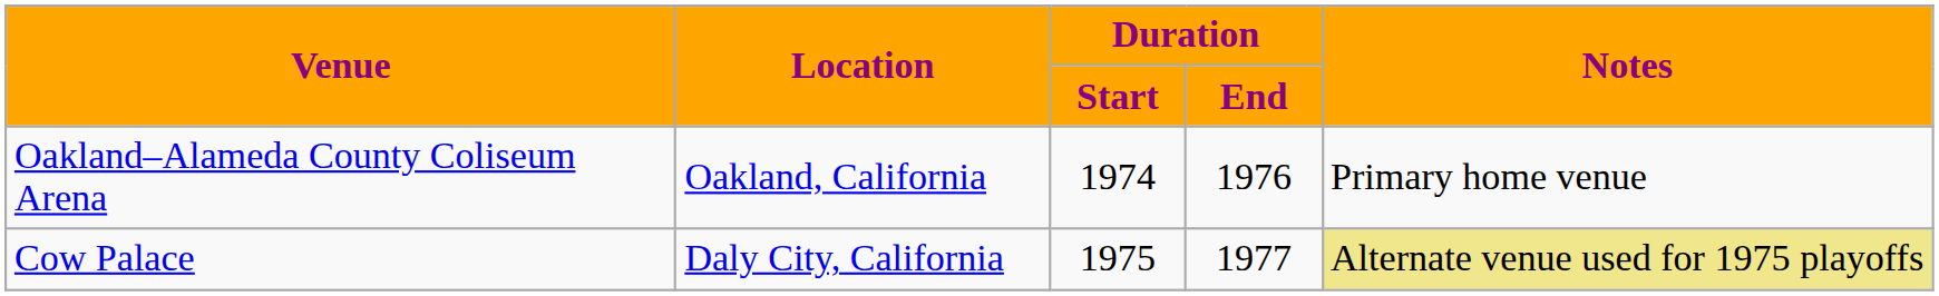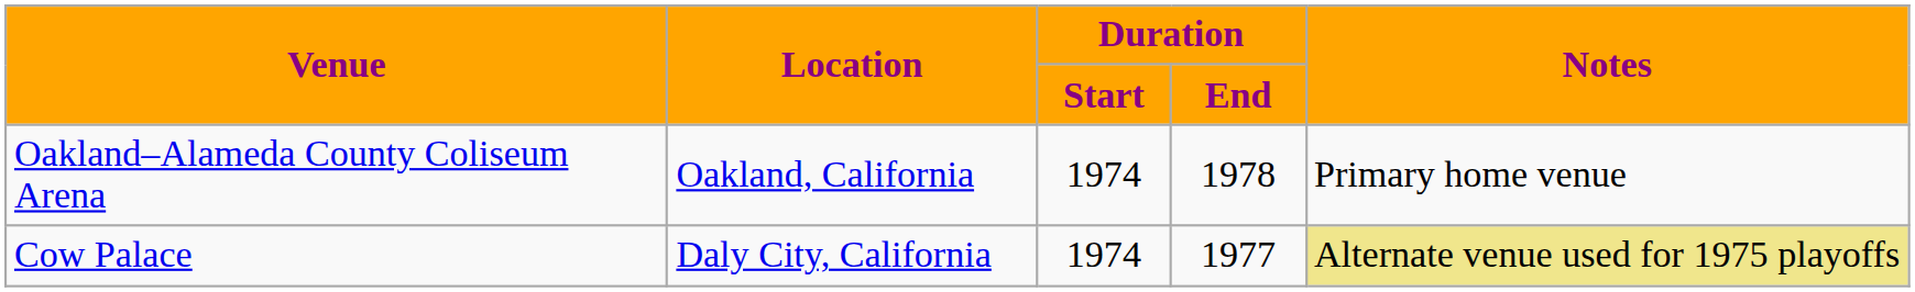 <table class="wikitable" style="text-align:left">
 <tr>
 <th style="background:orange; color:#880085" rowspan="2" width="275px">Venue</th>
 <th style="background:orange; color:#880085" rowspan="2" width="150px">Location</th>
 <th style="background:orange; color:#880085" colspan="2">Duration</th>
 <th style="background:orange; color:#880085" rowspan="2" width="250px">Notes</th>
 </tr>
 <tr>
 <th style="background:orange; color:#880085" width="50px">Start</th>
 <th style="background:orange; color:#880085" width="50px">End</th>
 </tr>
 <tr>
 <td><a href='#'>Oakland–Alameda County Coliseum Arena</a></td>
 <td><a href='#'>Oakland, California</a></td>
 <td align="center">1974</td>
-<td align="center">1976</td>
+<td align="center">1978</td>
 <td>Primary home venue</td>
 </tr>
 <tr>
 <td><a href='#'>Cow Palace</a></td>
 <td><a href='#'>Daly City, California</a></td>
-<td align="center">1975</td>
+<td align="center">1974</td>
 <td align="center">1977</td>
 <td style="background: khaki;">Alternate venue used for 1975 playoffs</td>
 </tr>
 </table>
